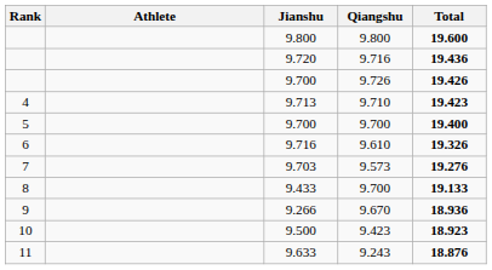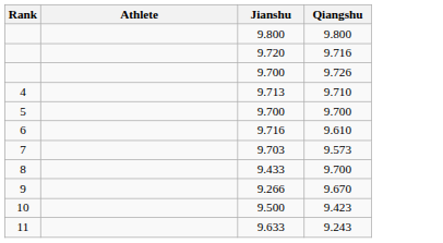 <table class = "wikitable" style="text-align:center;">
 <tr>
 <th width=40>Rank</th>
 <th width=250>Athlete</th>
 <th width=80>Jianshu</th>
 <th width=80>Qiangshu</th>
-<th width=80>Total</th>
 </tr>
 <tr>
 <td></td>
 <td align="left"></td>
 <td>9.800</td>
 <td>9.800</td>
-<td><strong>19.600</strong></td>
 </tr>
 <tr>
 <td></td>
 <td align="left"></td>
 <td>9.720</td>
 <td>9.716</td>
-<td><strong>19.436</strong></td>
 </tr>
 <tr>
 <td></td>
 <td align="left"></td>
 <td>9.700</td>
 <td>9.726</td>
-<td><strong>19.426</strong></td>
 </tr>
 <tr>
 <td>4</td>
 <td align="left"></td>
 <td>9.713</td>
 <td>9.710</td>
-<td><strong>19.423</strong></td>
 </tr>
 <tr>
 <td>5</td>
 <td align="left"></td>
 <td>9.700</td>
 <td>9.700</td>
-<td><strong>19.400</strong></td>
 </tr>
 <tr>
 <td>6</td>
 <td align="left"></td>
 <td>9.716</td>
 <td>9.610</td>
-<td><strong>19.326</strong></td>
 </tr>
 <tr>
 <td>7</td>
 <td align="left"></td>
 <td>9.703</td>
 <td>9.573</td>
-<td><strong>19.276</strong></td>
 </tr>
 <tr>
 <td>8</td>
 <td align="left"></td>
 <td>9.433</td>
 <td>9.700</td>
-<td><strong>19.133</strong></td>
 </tr>
 <tr>
 <td>9</td>
 <td align="left"></td>
 <td>9.266</td>
 <td>9.670</td>
-<td><strong>18.936</strong></td>
 </tr>
 <tr>
 <td>10</td>
 <td align="left"></td>
 <td>9.500</td>
 <td>9.423</td>
-<td><strong>18.923</strong></td>
 </tr>
 <tr>
 <td>11</td>
 <td align="left"></td>
 <td>9.633</td>
 <td>9.243</td>
-<td><strong>18.876</strong></td>
 </tr>
 </table>
